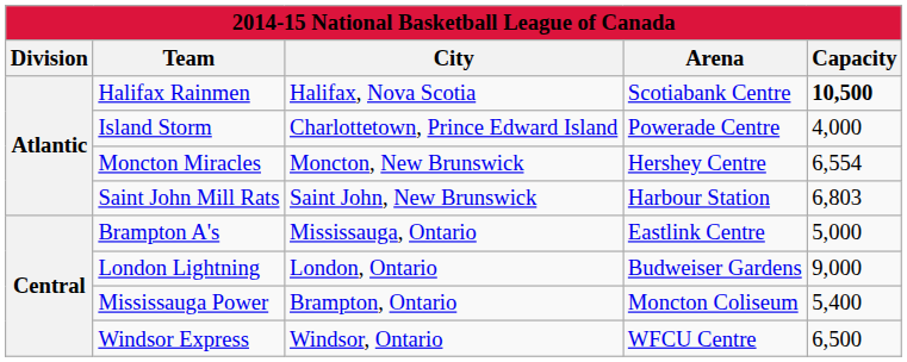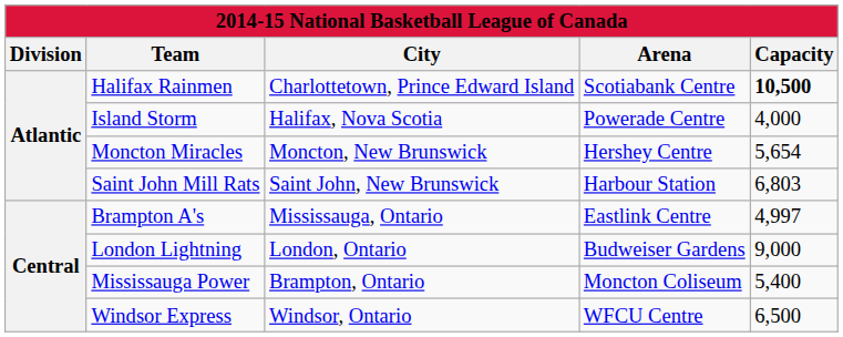 <table class="wikitable" style="width:auto">
 <tr>
 <td bgcolor="#DC143C" align="center" colspan="6"><strong><span>2014-15 National Basketball League of Canada</span></strong></td>
 </tr>
 <tr>
 <th>Division</th>
 <th>Team</th>
 <th>City</th>
 <th>Arena</th>
 <th>Capacity</th>
 </tr>
 <tr>
 <th rowspan="4">Atlantic</th>
 <td><a href='#'>Halifax Rainmen</a></td>
-<td><a href='#'>Halifax</a>, <a href='#'>Nova Scotia</a></td>
+<td><a href='#'>Charlottetown</a>, <a href='#'>Prince Edward Island</a></td>
 <td><a href='#'>Scotiabank Centre</a></td>
 <td><strong>10,500</strong></td>
 </tr>
 <tr>
 <td><a href='#'>Island Storm</a></td>
-<td><a href='#'>Charlottetown</a>, <a href='#'>Prince Edward Island</a></td>
+<td><a href='#'>Halifax</a>, <a href='#'>Nova Scotia</a></td>
 <td><a href='#'>Powerade Centre</a></td>
 <td>4,000</td>
 </tr>
 <tr>
 <td><a href='#'>Moncton Miracles</a></td>
 <td><a href='#'>Moncton</a>, <a href='#'>New Brunswick</a></td>
 <td><a href='#'>Hershey Centre</a></td>
-<td>6,554</td>
+<td>5,654</td>
 </tr>
 <tr>
 <td><a href='#'>Saint John Mill Rats</a></td>
 <td><a href='#'>Saint John</a>, <a href='#'>New Brunswick</a></td>
 <td><a href='#'>Harbour Station</a></td>
 <td>6,803</td>
 </tr>
 <tr>
 <th rowspan="4">Central</th>
 <td><a href='#'>Brampton A's</a></td>
 <td><a href='#'>Mississauga</a>, <a href='#'>Ontario</a></td>
 <td><a href='#'>Eastlink Centre</a></td>
-<td>5,000</td>
+<td>4,997</td>
 </tr>
 <tr>
 <td><a href='#'>London Lightning</a></td>
 <td><a href='#'>London</a>, <a href='#'>Ontario</a></td>
 <td><a href='#'>Budweiser Gardens</a></td>
 <td>9,000</td>
 </tr>
 <tr>
 <td><a href='#'>Mississauga Power</a></td>
 <td><a href='#'>Brampton</a>, <a href='#'>Ontario</a></td>
 <td><a href='#'>Moncton Coliseum</a></td>
 <td>5,400</td>
 </tr>
 <tr>
 <td><a href='#'>Windsor Express</a></td>
 <td><a href='#'>Windsor</a>, <a href='#'>Ontario</a></td>
 <td><a href='#'>WFCU Centre</a></td>
 <td>6,500</td>
 </tr>
 </table>
